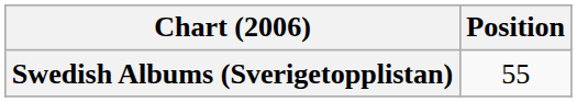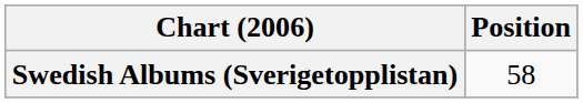 <table class="wikitable plainrowheaders" style="text-align:center">
 <tr>
 <th scope="col">Chart (2006)</th>
 <th scope="col">Position</th>
 </tr>
 <tr>
 <th scope="row">Swedish Albums (Sverigetopplistan)</th>
-<td>55</td>
+<td>58</td>
 </tr>
 </table>
